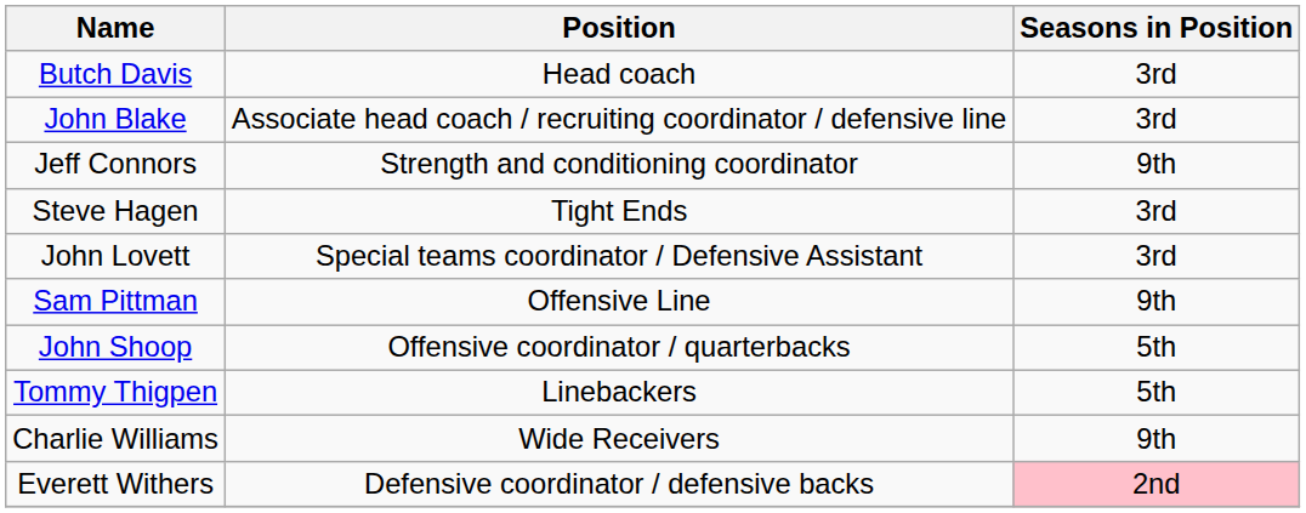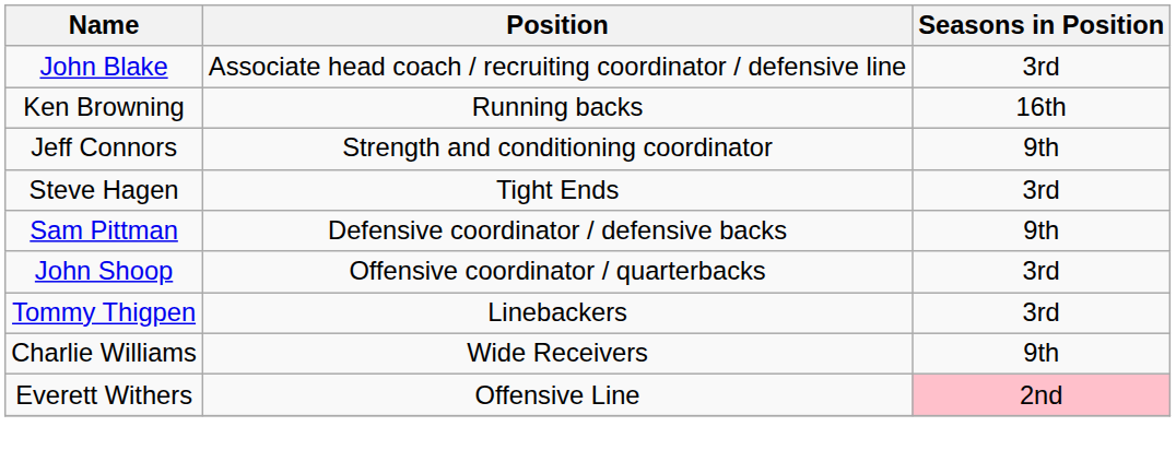 <table class="wikitable">
 <tr>
 <th><strong>Name</strong></th>
 <th><strong>Position</strong></th>
 <th><strong>Seasons in Position</strong></th>
 </tr>
 <tr align="center">
-<td><a href='#'>Butch Davis</a></td>
-<td>Head coach</td>
+<td><a href='#'>John Blake</a></td>
+<td>Associate head coach / recruiting coordinator / defensive line</td>
 <td>3rd</td>
 </tr>
 <tr align="center">
-<td><a href='#'>John Blake</a></td>
-<td>Associate head coach / recruiting coordinator / defensive line</td>
-<td>3rd</td>
+<td>Ken Browning</td>
+<td>Running backs</td>
+<td>16th</td>
 </tr>
 <tr align="center">
 <td>Jeff Connors</td>
 <td>Strength and conditioning coordinator</td>
 <td>9th</td>
 </tr>
 <tr align="center">
 <td>Steve Hagen</td>
 <td>Tight Ends</td>
 <td>3rd</td>
 </tr>
 <tr align="center">
-<td>John Lovett</td>
-<td>Special teams coordinator / Defensive Assistant</td>
-<td>3rd</td>
-</tr>
-<tr align="center">
 <td><a href='#'>Sam Pittman</a></td>
-<td>Offensive Line</td>
+<td>Defensive coordinator / defensive backs</td>
 <td>9th</td>
 </tr>
 <tr align="center">
 <td><a href='#'>John Shoop</a></td>
 <td>Offensive coordinator / quarterbacks</td>
-<td>5th</td>
+<td>3rd</td>
 </tr>
 <tr align="center">
 <td><a href='#'>Tommy Thigpen</a></td>
 <td>Linebackers</td>
-<td>5th</td>
+<td>3rd</td>
 </tr>
 <tr align="center">
 <td>Charlie Williams</td>
 <td>Wide Receivers</td>
 <td>9th</td>
 </tr>
 <tr align="center">
 <td>Everett Withers</td>
-<td>Defensive coordinator / defensive backs</td>
+<td>Offensive Line</td>
 <td style="background: pink;">2nd</td>
 </tr>
 <tr>
 </tr>
 </table>
